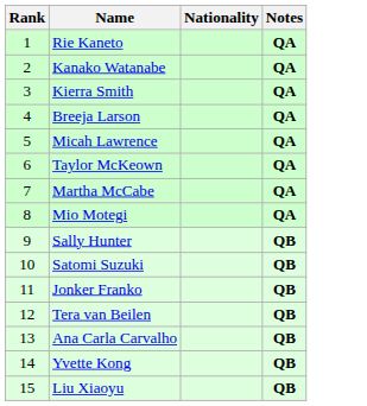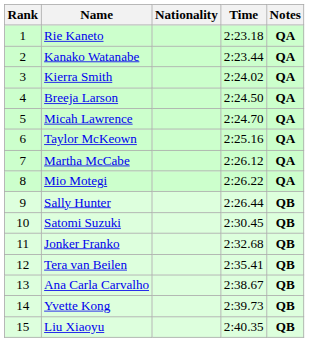 <table class="wikitable sortable" style="text-align:center">
 <tr>
 <th>Rank</th>
 <th>Name</th>
 <th>Nationality</th>
+<th>Time</th>
 <th>Notes</th>
 </tr>
 <tr bgcolor=ccffcc>
 <td>1</td>
 <td align=left><a href='#'>Rie Kaneto</a></td>
 <td align=left></td>
+<td>2:23.18</td>
 <td><strong>QA</strong></td>
 </tr>
 <tr bgcolor=ccffcc>
 <td>2</td>
 <td align=left><a href='#'>Kanako Watanabe</a></td>
 <td align=left></td>
+<td>2:23.44</td>
 <td><strong>QA</strong></td>
 </tr>
 <tr bgcolor=ccffcc>
 <td>3</td>
 <td align=left><a href='#'>Kierra Smith</a></td>
 <td align=left></td>
+<td>2:24.02</td>
 <td><strong>QA</strong></td>
 </tr>
 <tr bgcolor=ccffcc>
 <td>4</td>
 <td align=left><a href='#'>Breeja Larson</a></td>
 <td align=left></td>
+<td>2:24.50</td>
 <td><strong>QA</strong></td>
 </tr>
 <tr bgcolor=ccffcc>
 <td>5</td>
 <td align=left><a href='#'>Micah Lawrence</a></td>
 <td align=left></td>
+<td>2:24.70</td>
 <td><strong>QA</strong></td>
 </tr>
 <tr bgcolor=ccffcc>
 <td>6</td>
 <td align=left><a href='#'>Taylor McKeown</a></td>
 <td align=left></td>
+<td>2:25.16</td>
 <td><strong>QA</strong></td>
 </tr>
 <tr bgcolor=ccffcc>
 <td>7</td>
 <td align=left><a href='#'>Martha McCabe</a></td>
 <td align=left></td>
+<td>2:26.12</td>
 <td><strong>QA</strong></td>
 </tr>
 <tr bgcolor=ccffcc>
 <td>8</td>
 <td align=left><a href='#'>Mio Motegi</a></td>
 <td align=left></td>
+<td>2:26.22</td>
 <td><strong>QA</strong></td>
 </tr>
 <tr bgcolor=ddffdd>
 <td>9</td>
 <td align=left><a href='#'>Sally Hunter</a></td>
 <td align=left></td>
+<td>2:26.44</td>
 <td><strong>QB</strong></td>
 </tr>
 <tr bgcolor=ddffdd>
 <td>10</td>
 <td align=left><a href='#'>Satomi Suzuki</a></td>
 <td align=left></td>
+<td>2:30.45</td>
 <td><strong>QB</strong></td>
 </tr>
 <tr bgcolor=ddffdd>
 <td>11</td>
 <td align=left><a href='#'>Jonker Franko</a></td>
 <td align=left></td>
+<td>2:32.68</td>
 <td><strong>QB</strong></td>
 </tr>
 <tr bgcolor=ddffdd>
 <td>12</td>
 <td align=left><a href='#'>Tera van Beilen</a></td>
 <td align=left></td>
+<td>2:35.41</td>
 <td><strong>QB</strong></td>
 </tr>
 <tr bgcolor=ddffdd>
 <td>13</td>
 <td align=left><a href='#'>Ana Carla Carvalho</a></td>
 <td align=left></td>
+<td>2:38.67</td>
 <td><strong>QB</strong></td>
 </tr>
 <tr bgcolor=ddffdd>
 <td>14</td>
 <td align=left><a href='#'>Yvette Kong</a></td>
 <td align=left></td>
+<td>2:39.73</td>
 <td><strong>QB</strong></td>
 </tr>
 <tr bgcolor=ddffdd>
 <td>15</td>
 <td align=left><a href='#'>Liu Xiaoyu</a></td>
 <td align=left></td>
+<td>2:40.35</td>
 <td><strong>QB</strong></td>
 </tr>
 </table>
